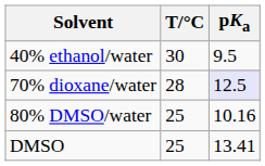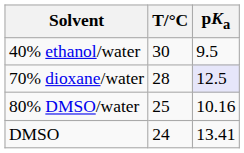 <table class="wikitable" style="float: left; margin: 1em;">
 <tr>
 <th>Solvent</th>
 <th>T/°C</th>
 <th>p<em>K</em><sub>a</sub></th>
 </tr>
 <tr>
 <td>40% <a href='#'>ethanol</a>/water</td>
 <td>30</td>
 <td>9.5</td>
 </tr>
 <tr>
 <td>70% <a href='#'>dioxane</a>/water</td>
 <td>28</td>
 <td style="background: lavender;">12.5</td>
 </tr>
 <tr>
 <td>80% <a href='#'>DMSO</a>/water</td>
 <td>25</td>
 <td>10.16</td>
 </tr>
 <tr>
 <td>DMSO</td>
-<td>25</td>
+<td>24</td>
 <td>13.41</td>
 </tr>
 </table>
